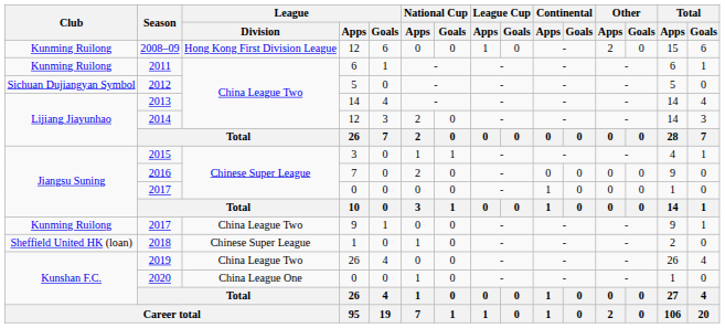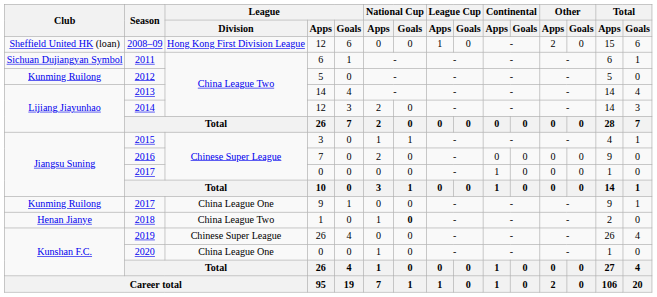 <table class="wikitable" style="text-align: center">
 <tr>
 <th rowspan="2">Club</th>
 <th rowspan="2">Season</th>
 <th colspan="3">League</th>
 <th colspan="2">National Cup</th>
 <th colspan="2">League Cup</th>
 <th colspan="2">Continental</th>
 <th colspan="2">Other</th>
 <th colspan="2">Total</th>
 </tr>
 <tr>
 <th>Division</th>
 <th>Apps</th>
 <th>Goals</th>
 <th>Apps</th>
 <th>Goals</th>
 <th>Apps</th>
 <th>Goals</th>
 <th>Apps</th>
 <th>Goals</th>
 <th>Apps</th>
 <th>Goals</th>
 <th>Apps</th>
 <th>Goals</th>
 </tr>
 <tr>
-<td><a href='#'>Kunming Ruilong</a></td>
+<td><a href='#'>Sheffield United HK</a> (loan)</td>
 <td><a href='#'>2008–09</a></td>
 <td><a href='#'>Hong Kong First Division League</a></td>
 <td>12</td>
 <td>6</td>
 <td>0</td>
 <td>0</td>
 <td>1</td>
 <td>0</td>
 <td colspan="2">-</td>
 <td>2</td>
 <td>0</td>
 <td>15</td>
 <td>6</td>
 </tr>
 <tr>
-<td><a href='#'>Kunming Ruilong</a></td>
+<td><a href='#'>Sichuan Dujiangyan Symbol</a></td>
 <td><a href='#'>2011</a></td>
 <td rowspan="4"><a href='#'>China League Two</a></td>
 <td>6</td>
 <td>1</td>
 <td colspan="2">-</td>
 <td colspan="2">-</td>
 <td colspan="2">-</td>
 <td colspan="2">-</td>
 <td>6</td>
 <td>1</td>
 </tr>
 <tr>
-<td><a href='#'>Sichuan Dujiangyan Symbol</a></td>
+<td><a href='#'>Kunming Ruilong</a></td>
 <td><a href='#'>2012</a></td>
 <td>5</td>
 <td>0</td>
 <td colspan="2">-</td>
 <td colspan="2">-</td>
 <td colspan="2">-</td>
 <td colspan="2">-</td>
 <td>5</td>
 <td>0</td>
 </tr>
 <tr>
 <td rowspan=3><a href='#'>Lijiang Jiayunhao</a></td>
 <td><a href='#'>2013</a></td>
 <td>14</td>
 <td>4</td>
 <td colspan="2">-</td>
 <td colspan="2">-</td>
 <td colspan="2">-</td>
 <td colspan="2">-</td>
 <td>14</td>
 <td>4</td>
 </tr>
 <tr>
 <td><a href='#'>2014</a></td>
 <td>12</td>
 <td>3</td>
 <td>2</td>
 <td>0</td>
 <td colspan="2">-</td>
 <td colspan="2">-</td>
 <td colspan="2">-</td>
 <td>14</td>
 <td>3</td>
 </tr>
 <tr>
 <th colspan="2">Total</th>
 <th>26</th>
 <th>7</th>
 <th>2</th>
 <th>0</th>
 <th>0</th>
 <th>0</th>
 <th>0</th>
 <th>0</th>
 <th>0</th>
 <th>0</th>
 <th>28</th>
 <th>7</th>
 </tr>
 <tr>
 <td rowspan=4><a href='#'>Jiangsu Suning</a></td>
 <td><a href='#'>2015</a></td>
 <td rowspan="3"><a href='#'>Chinese Super League</a></td>
 <td>3</td>
 <td>0</td>
 <td>1</td>
 <td>1</td>
 <td colspan="2">-</td>
 <td colspan="2">-</td>
 <td colspan="2">-</td>
 <td>4</td>
 <td>1</td>
 </tr>
 <tr>
 <td><a href='#'>2016</a></td>
 <td>7</td>
 <td>0</td>
 <td>2</td>
 <td>0</td>
 <td colspan="2">-</td>
 <td>0</td>
 <td>0</td>
 <td>0</td>
 <td>0</td>
 <td>9</td>
 <td>0</td>
 </tr>
 <tr>
 <td><a href='#'>2017</a></td>
 <td>0</td>
 <td>0</td>
 <td>0</td>
 <td>0</td>
 <td colspan="2">-</td>
 <td>1</td>
 <td>0</td>
 <td>0</td>
 <td>0</td>
 <td>1</td>
 <td>0</td>
 </tr>
 <tr>
 <th colspan="2">Total</th>
 <th>10</th>
 <th>0</th>
 <th>3</th>
 <th>1</th>
 <th>0</th>
 <th>0</th>
 <th>1</th>
 <th>0</th>
 <th>0</th>
 <th>0</th>
 <th>14</th>
 <th>1</th>
 </tr>
 <tr>
 <td><a href='#'>Kunming Ruilong</a></td>
 <td><a href='#'>2017</a></td>
-<td>China League Two</td>
+<td>China League One</td>
 <td>9</td>
 <td>1</td>
 <td>0</td>
 <td>0</td>
 <td colspan="2">-</td>
 <td colspan="2">-</td>
 <td colspan="2">-</td>
 <td>9</td>
 <td>1</td>
 </tr>
 <tr>
-<td><a href='#'>Sheffield United HK</a> (loan)</td>
+<td><a href='#'>Henan Jianye</a></td>
 <td><a href='#'>2018</a></td>
-<td>Chinese Super League</td>
+<td>China League Two</td>
 <td>1</td>
 <td>0</td>
 <td>1</td>
-<td>0</td>
+<td><strong>0</strong></td>
 <td colspan="2">-</td>
 <td colspan="2">-</td>
 <td colspan="2">-</td>
 <td>2</td>
 <td>0</td>
 </tr>
 <tr>
 <td rowspan=3><a href='#'>Kunshan F.C.</a></td>
 <td><a href='#'>2019</a></td>
-<td>China League Two</td>
+<td>Chinese Super League</td>
 <td>26</td>
 <td>4</td>
 <td>0</td>
 <td>0</td>
 <td colspan="2">-</td>
 <td colspan="2">-</td>
 <td colspan="2">-</td>
 <td>26</td>
 <td>4</td>
 </tr>
 <tr>
 <td><a href='#'>2020</a></td>
 <td>China League One</td>
 <td>0</td>
 <td>0</td>
 <td>1</td>
 <td>0</td>
 <td colspan="2">-</td>
 <td colspan="2">-</td>
 <td colspan="2">-</td>
 <td>1</td>
 <td>0</td>
 </tr>
 <tr>
 <th colspan="2">Total</th>
 <th>26</th>
 <th>4</th>
 <th>1</th>
 <th>0</th>
 <th>0</th>
 <th>0</th>
 <th>1</th>
 <th>0</th>
 <th>0</th>
 <th>0</th>
 <th>27</th>
 <th>4</th>
 </tr>
 <tr>
 <th colspan=3>Career total</th>
 <th>95</th>
 <th>19</th>
 <th>7</th>
 <th>1</th>
 <th>1</th>
 <th>0</th>
 <th>1</th>
 <th>0</th>
 <th>2</th>
 <th>0</th>
 <th>106</th>
 <th>20</th>
 </tr>
 </table>
